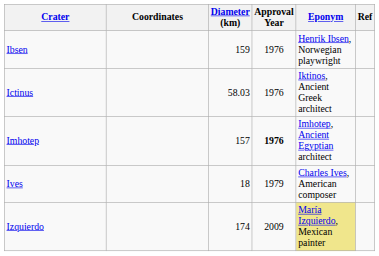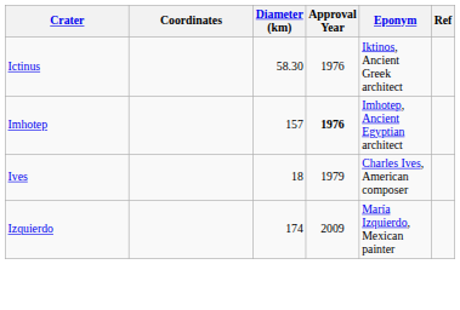 <table class="wikitable sortable" style="min-width: 90%">
 <tr>
 <th style="width:10em"><a href='#'>Crater</a></th>
 <th style="width:10em">Coordinates</th>
 <th><a href='#'>Diameter</a><br>(km)</th>
 <th>Approval<br>Year</th>
 <th class="unsortable"><a href='#'>Eponym</a></th>
 <th class="unsortable">Ref</th>
 </tr>
-<tr id="Ibsen">
-<td><a href='#'>Ibsen</a></td>
-<td></td>
-<td align=right>159</td>
-<td align=center>1976</td>
-<td><a href='#'>Henrik Ibsen</a>, Norwegian playwright</td>
-<td></td>
-</tr>
 <tr id="Ictinus">
 <td><a href='#'>Ictinus</a></td>
 <td></td>
-<td align=right>58.03</td>
+<td align=right>58.30</td>
 <td align=center>1976</td>
 <td><a href='#'>Iktinos</a>, Ancient Greek architect</td>
 <td></td>
 </tr>
 <tr id="Imhotep">
 <td><a href='#'>Imhotep</a></td>
 <td></td>
 <td align=right>157</td>
 <td align=center><strong>1976</strong></td>
 <td><a href='#'>Imhotep</a>, <a href='#'>Ancient Egyptian</a> architect</td>
 <td></td>
 </tr>
 <tr id="Ives">
 <td><a href='#'>Ives</a></td>
 <td></td>
 <td align=right>18</td>
 <td align=center>1979</td>
 <td><a href='#'>Charles Ives</a>, American composer</td>
 <td></td>
 </tr>
 <tr id="Izquierdo">
 <td><a href='#'>Izquierdo</a></td>
 <td></td>
 <td align=right>174</td>
 <td align=center>2009</td>
-<td style="background: khaki;"><a href='#'>María Izquierdo</a>, Mexican painter</td>
+<td><a href='#'>María Izquierdo</a>, Mexican painter</td>
 <td></td>
 </tr>
 </table>
